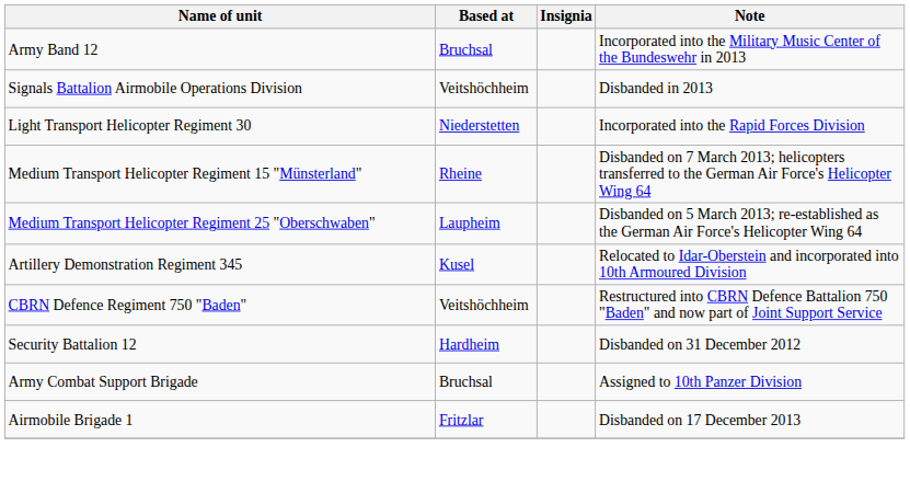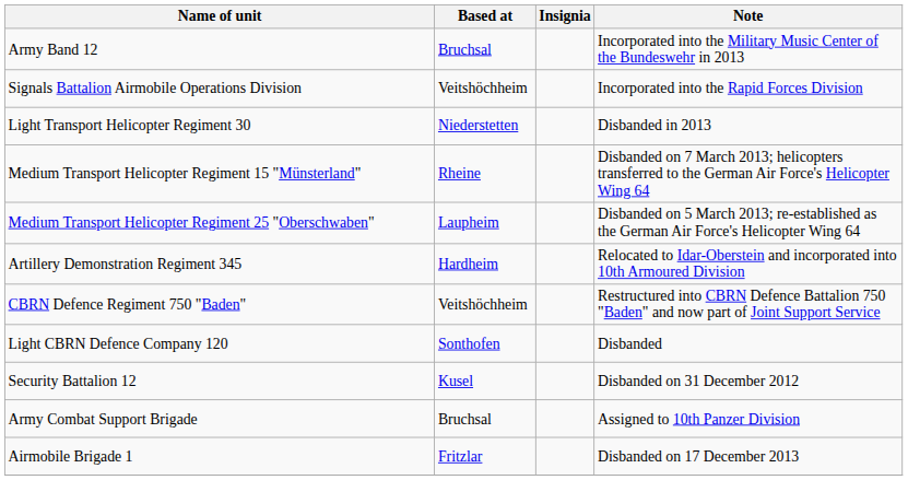 <table class="wikitable">
 <tr>
 <th width="450">Name of unit</th>
 <th width="100">Based at</th>
 <th width="50">Insignia</th>
 <th width="320">Note</th>
 </tr>
 <tr style="height: 40px;">
 <td>Army Band 12</td>
 <td><a href='#'>Bruchsal</a></td>
 <td></td>
 <td>Incorporated into the <a href='#'>Military Music Center of the Bundeswehr</a> in 2013</td>
 </tr>
 <tr style="height: 40px;">
 <td>Signals <a href='#'>Battalion</a> Airmobile Operations Division</td>
 <td>Veitshöchheim</td>
 <td></td>
-<td>Disbanded in 2013</td>
+<td>Incorporated into the <a href='#'>Rapid Forces Division</a></td>
 </tr>
 <tr style="height: 40px;">
 <td>Light Transport Helicopter Regiment 30</td>
 <td><a href='#'>Niederstetten</a></td>
 <td></td>
-<td>Incorporated into the <a href='#'>Rapid Forces Division</a></td>
+<td>Disbanded in 2013</td>
 </tr>
 <tr style="height: 40px;">
 <td>Medium Transport Helicopter Regiment 15 "<a href='#'>Münsterland</a>"</td>
 <td><a href='#'>Rheine</a></td>
 <td></td>
 <td>Disbanded on 7 March 2013; helicopters transferred to the German Air Force's <a href='#'>Helicopter Wing 64</a></td>
 </tr>
 <tr style="height: 40px;">
 <td><a href='#'>Medium Transport Helicopter Regiment 25</a> "<a href='#'>Oberschwaben</a>"</td>
 <td><a href='#'>Laupheim</a></td>
 <td></td>
 <td>Disbanded on 5 March 2013; re-established as the German Air Force's Helicopter Wing 64</td>
 </tr>
 <tr style="height: 40px;">
 <td>Artillery Demonstration Regiment 345</td>
-<td><a href='#'>Kusel</a></td>
+<td><a href='#'>Hardheim</a></td>
 <td></td>
 <td>Relocated to <a href='#'>Idar-Oberstein</a> and incorporated into <a href='#'>10th Armoured Division</a></td>
 </tr>
 <tr style="height: 40px;">
 <td><a href='#'>CBRN</a> Defence Regiment 750 "<a href='#'>Baden</a>"</td>
 <td>Veitshöchheim</td>
 <td></td>
 <td>Restructured into <a href='#'>CBRN</a> Defence Battalion 750 "<a href='#'>Baden</a>" and now part of <a href='#'>Joint Support Service</a></td>
 </tr>
 <tr style="height: 40px;">
+<td>Light CBRN Defence Company 120</td>
+<td><a href='#'>Sonthofen</a></td>
+<td></td>
+<td>Disbanded</td>
+</tr>
+<tr style="height: 40px;">
 <td>Security Battalion 12</td>
-<td><a href='#'>Hardheim</a></td>
+<td><a href='#'>Kusel</a></td>
 <td></td>
 <td>Disbanded on 31 December 2012</td>
 </tr>
 <tr style="height: 40px;">
 <td>Army Combat Support Brigade</td>
 <td>Bruchsal</td>
 <td></td>
 <td>Assigned to <a href='#'>10th Panzer Division</a></td>
 </tr>
 <tr style="height: 40px;">
 <td>Airmobile Brigade 1</td>
 <td><a href='#'>Fritzlar</a></td>
 <td></td>
 <td>Disbanded on 17 December 2013</td>
 </tr>
 <tr>
 </tr>
 </table>
